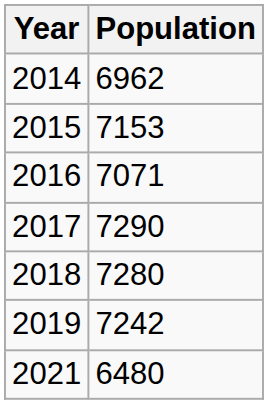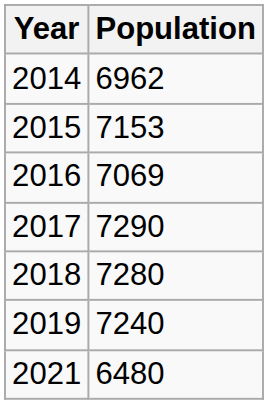 <table class="wikitable">
 <tr>
 <th>Year</th>
 <th>Population</th>
 </tr>
 <tr>
 <td>2014</td>
 <td>6962</td>
 </tr>
 <tr>
 <td>2015</td>
 <td>7153</td>
 </tr>
 <tr>
 <td>2016</td>
-<td>7071</td>
+<td>7069</td>
 </tr>
 <tr>
 <td>2017</td>
 <td>7290</td>
 </tr>
 <tr>
 <td>2018</td>
 <td>7280</td>
 </tr>
 <tr>
 <td>2019</td>
-<td>7242</td>
+<td>7240</td>
 </tr>
 <tr>
 <td>2021</td>
 <td>6480</td>
 </tr>
 </table>
